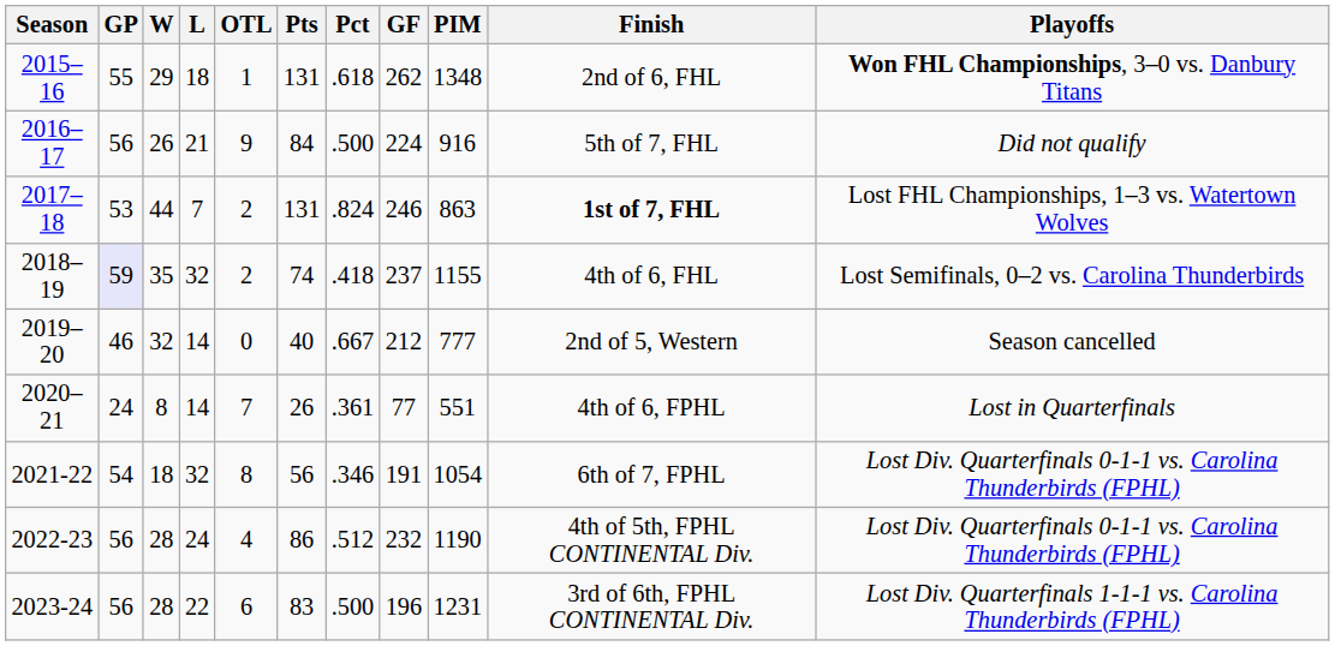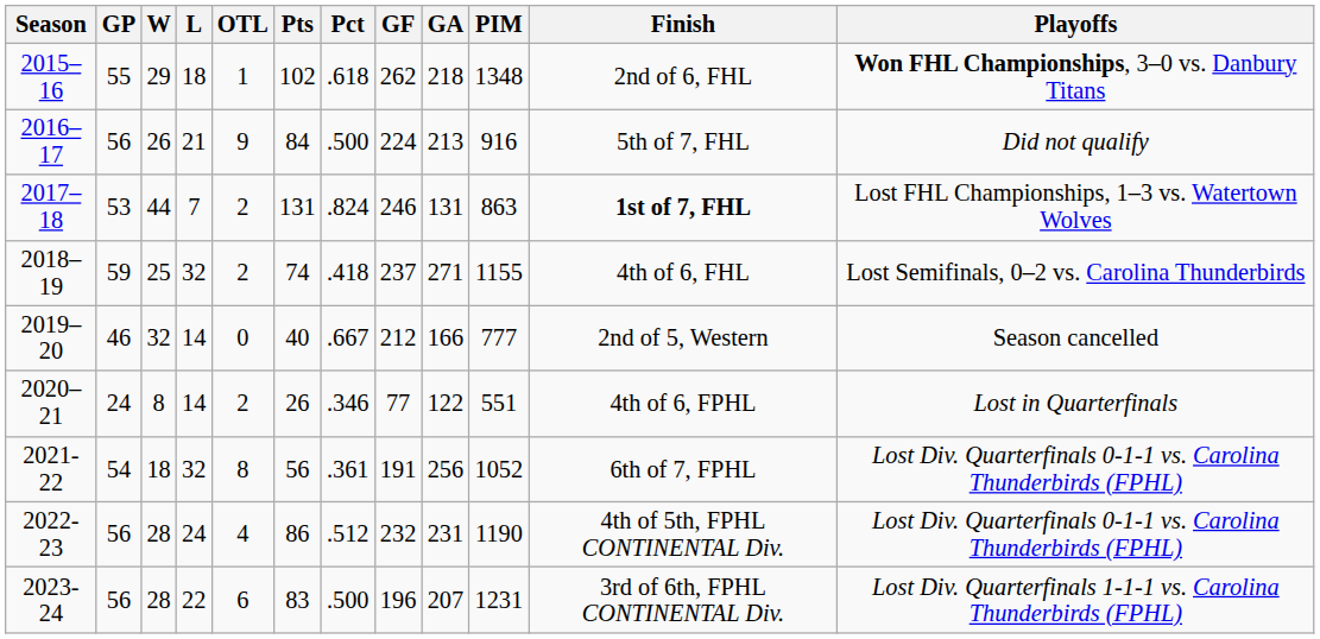 <table class="wikitable" style="text-align:center">
 <tr>
 <th>Season</th>
 <th>GP</th>
 <th>W</th>
 <th>L</th>
 <th>OTL</th>
 <th>Pts</th>
 <th>Pct</th>
 <th>GF</th>
+<th>GA</th>
 <th>PIM</th>
 <th>Finish</th>
 <th>Playoffs</th>
 </tr>
 <tr>
 <td><a href='#'>2015–16</a></td>
 <td>55</td>
 <td>29</td>
 <td>18</td>
 <td>1</td>
-<td>131</td>
+<td>102</td>
 <td>.618</td>
 <td>262</td>
+<td>218</td>
 <td>1348</td>
 <td>2nd of 6, FHL</td>
 <td><strong>Won FHL Championships</strong>, 3–0 vs. <a href='#'>Danbury Titans</a></td>
 </tr>
 <tr>
 <td><a href='#'>2016–17</a></td>
 <td>56</td>
 <td>26</td>
 <td>21</td>
 <td>9</td>
 <td>84</td>
 <td>.500</td>
 <td>224</td>
+<td>213</td>
 <td>916</td>
 <td>5th of 7, FHL</td>
 <td><em>Did not qualify</em></td>
 </tr>
 <tr>
 <td><a href='#'>2017–18</a></td>
 <td>53</td>
 <td>44</td>
 <td>7</td>
 <td>2</td>
 <td>131</td>
 <td>.824</td>
 <td>246</td>
+<td>131</td>
 <td>863</td>
 <td><strong>1st of 7, FHL</strong></td>
 <td>Lost FHL Championships, 1–3 vs. <a href='#'>Watertown Wolves</a></td>
 </tr>
 <tr>
 <td>2018–19</td>
-<td style="background: lavender;">59</td>
-<td>35</td>
+<td>59</td>
+<td>25</td>
 <td>32</td>
 <td>2</td>
 <td>74</td>
 <td>.418</td>
 <td>237</td>
+<td>271</td>
 <td>1155</td>
 <td>4th of 6, FHL</td>
 <td>Lost Semifinals, 0–2 vs. <a href='#'>Carolina Thunderbirds</a></td>
 </tr>
 <tr>
 <td>2019–20</td>
 <td>46</td>
 <td>32</td>
 <td>14</td>
 <td>0</td>
 <td>40</td>
 <td>.667</td>
 <td>212</td>
+<td>166</td>
 <td>777</td>
 <td>2nd of 5, Western</td>
 <td>Season cancelled</td>
 </tr>
 <tr>
 <td>2020–21</td>
 <td>24</td>
 <td>8</td>
 <td>14</td>
-<td>7</td>
+<td>2</td>
 <td>26</td>
-<td>.361</td>
+<td>.346</td>
 <td>77</td>
+<td>122</td>
 <td>551</td>
 <td>4th of 6, FPHL</td>
 <td><em>Lost in Quarterfinals</em></td>
 </tr>
 <tr>
 <td>2021-22</td>
 <td>54</td>
 <td>18</td>
 <td>32</td>
 <td>8</td>
 <td>56</td>
-<td>.346</td>
+<td>.361</td>
 <td>191</td>
-<td>1054</td>
+<td>256</td>
+<td>1052</td>
 <td>6th of 7, FPHL</td>
 <td><em>Lost Div. Quarterfinals 0-1-1 vs. <a href='#'>Carolina Thunderbirds (FPHL)</a></em></td>
 </tr>
 <tr>
 <td>2022-23</td>
 <td>56</td>
 <td>28</td>
 <td>24</td>
 <td>4</td>
 <td>86</td>
 <td>.512</td>
 <td>232</td>
+<td>231</td>
 <td>1190</td>
 <td>4th of 5th, FPHL <em>CONTINENTAL Div.</em></td>
 <td><em>Lost Div. Quarterfinals 0-1-1 vs. <a href='#'>Carolina Thunderbirds (FPHL)</a></em></td>
 </tr>
 <tr>
 <td>2023-24</td>
 <td>56</td>
 <td>28</td>
 <td>22</td>
 <td>6</td>
 <td>83</td>
 <td>.500</td>
 <td>196</td>
+<td>207</td>
 <td>1231</td>
 <td>3rd of 6th, FPHL <em>CONTINENTAL Div.</em></td>
 <td><em>Lost Div. Quarterfinals 1-1-1 vs. <a href='#'>Carolina Thunderbirds (FPHL)</a></em></td>
 </tr>
 </table>
